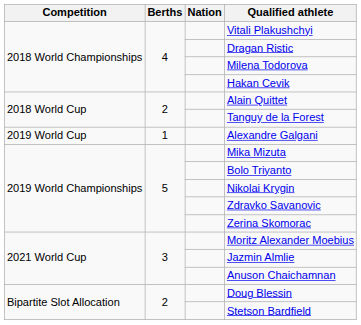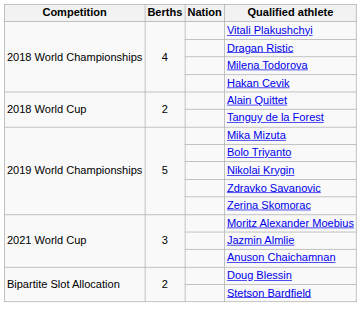 <table class="wikitable">
 <tr>
 <th>Competition</th>
 <th>Berths</th>
 <th>Nation</th>
 <th>Qualified athlete</th>
 </tr>
 <tr>
 <td rowspan=4>2018 World Championships</td>
 <td align=center rowspan=4>4</td>
 <td></td>
 <td><a href='#'>Vitali Plakushchyi</a></td>
 </tr>
 <tr>
 <td></td>
 <td><a href='#'>Dragan Ristic</a></td>
 </tr>
 <tr>
 <td></td>
 <td><a href='#'>Milena Todorova</a></td>
 </tr>
 <tr>
 <td></td>
 <td><a href='#'>Hakan Cevik</a></td>
 </tr>
 <tr>
 <td rowspan=2>2018 World Cup</td>
 <td align=center rowspan=2>2</td>
 <td></td>
 <td><a href='#'>Alain Quittet</a></td>
 </tr>
 <tr>
 <td></td>
 <td><a href='#'>Tanguy de la Forest</a></td>
-</tr>
-<tr>
-<td>2019 World Cup</td>
-<td align=center>1</td>
-<td></td>
-<td><a href='#'>Alexandre Galgani</a></td>
 </tr>
 <tr>
 <td rowspan=5>2019 World Championships</td>
 <td align=center rowspan=5>5</td>
 <td></td>
 <td><a href='#'>Mika Mizuta</a></td>
 </tr>
 <tr>
 <td></td>
 <td><a href='#'>Bolo Triyanto</a></td>
 </tr>
 <tr>
 <td></td>
 <td><a href='#'>Nikolai Krygin</a></td>
 </tr>
 <tr>
 <td></td>
 <td><a href='#'>Zdravko Savanovic</a></td>
 </tr>
 <tr>
 <td></td>
 <td><a href='#'>Zerina Skomorac</a></td>
 </tr>
 <tr>
 <td rowspan=3>2021 World Cup</td>
 <td align=center rowspan=3>3</td>
 <td></td>
 <td><a href='#'>Moritz Alexander Moebius</a></td>
 </tr>
 <tr>
 <td></td>
 <td><a href='#'>Jazmin Almlie</a></td>
 </tr>
 <tr>
 <td></td>
 <td><a href='#'>Anuson Chaichamnan</a></td>
 </tr>
 <tr>
 <td rowspan=2>Bipartite Slot Allocation</td>
 <td align=center rowspan=2>2</td>
 <td></td>
 <td><a href='#'>Doug Blessin</a></td>
 </tr>
 <tr>
 <td></td>
 <td><a href='#'>Stetson Bardfield</a></td>
 </tr>
 </table>
